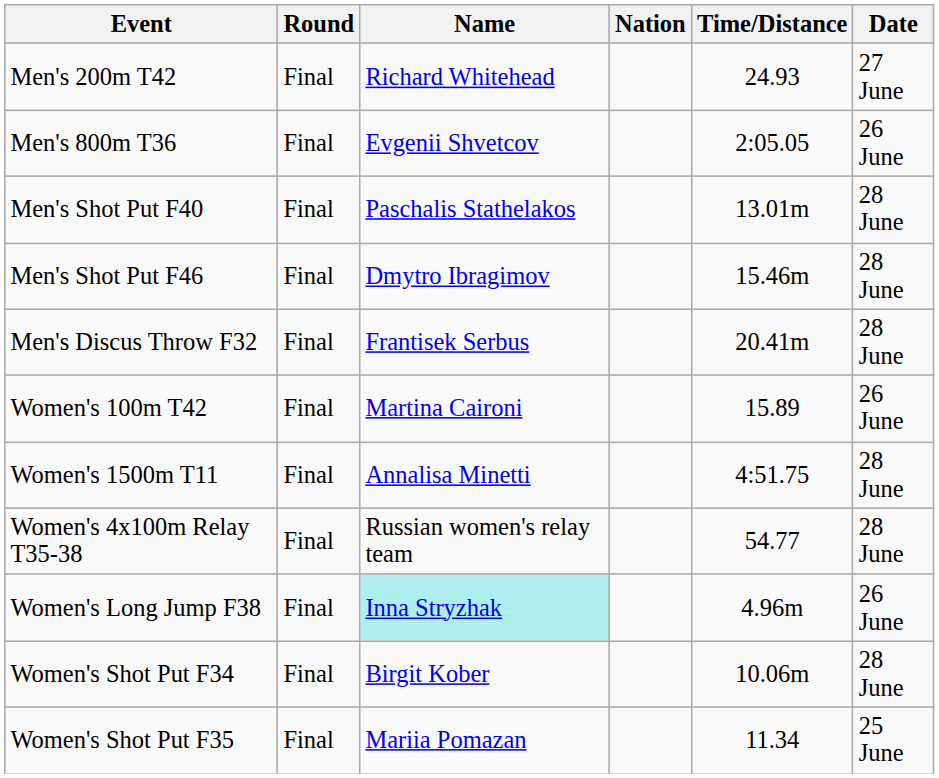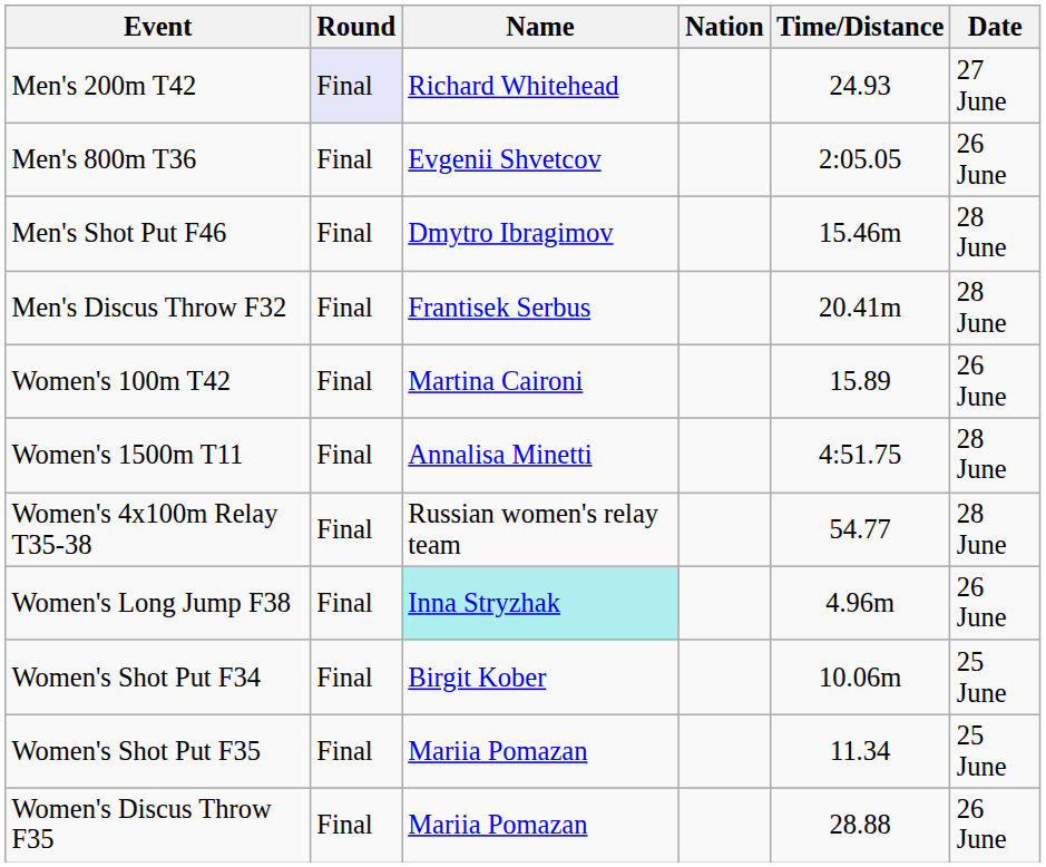 <table class="wikitable sortable">
 <tr>
 <th>Event</th>
 <th>Round</th>
 <th>Name</th>
 <th>Nation</th>
 <th>Time/Distance</th>
 <th>Date</th>
 </tr>
 <tr>
 <td>Men's 200m T42</td>
-<td>Final</td>
+<td style="background: lavender;">Final</td>
 <td><a href='#'>Richard Whitehead</a></td>
 <td></td>
 <td align=center>24.93</td>
 <td>27 June</td>
 </tr>
 <tr>
 <td>Men's 800m T36</td>
 <td>Final</td>
 <td><a href='#'>Evgenii Shvetcov</a></td>
 <td></td>
 <td align=center>2:05.05</td>
 <td>26 June</td>
-</tr>
-<tr>
-<td>Men's Shot Put F40</td>
-<td>Final</td>
-<td><a href='#'>Paschalis Stathelakos</a></td>
-<td></td>
-<td align=center>13.01m</td>
-<td>28 June</td>
 </tr>
 <tr>
 <td>Men's Shot Put F46</td>
 <td>Final</td>
 <td><a href='#'>Dmytro Ibragimov</a></td>
 <td></td>
 <td align=center>15.46m</td>
 <td>28 June</td>
 </tr>
 <tr>
 <td>Men's Discus Throw F32</td>
 <td>Final</td>
 <td><a href='#'>Frantisek Serbus</a></td>
 <td></td>
 <td align=center>20.41m</td>
 <td>28 June</td>
 </tr>
 <tr>
 <td>Women's 100m T42</td>
 <td>Final</td>
 <td><a href='#'>Martina Caironi</a></td>
 <td></td>
 <td align=center>15.89</td>
 <td>26 June</td>
 </tr>
 <tr>
 <td>Women's 1500m T11</td>
 <td>Final</td>
 <td><a href='#'>Annalisa Minetti</a></td>
 <td></td>
 <td align=center>4:51.75</td>
 <td>28 June</td>
 </tr>
 <tr>
 <td>Women's 4x100m Relay T35-38</td>
 <td>Final</td>
 <td>Russian women's relay team</td>
 <td></td>
 <td align=center>54.77</td>
 <td>28 June</td>
 </tr>
 <tr>
 <td>Women's Long Jump F38</td>
 <td>Final</td>
 <td style="background: paleturquoise;"><a href='#'>Inna Stryzhak</a></td>
 <td></td>
 <td align=center>4.96m</td>
 <td>26 June</td>
 </tr>
 <tr>
 <td>Women's Shot Put F34</td>
 <td>Final</td>
 <td><a href='#'>Birgit Kober</a></td>
 <td></td>
 <td align=center>10.06m</td>
-<td>28 June</td>
+<td>25 June</td>
 </tr>
 <tr>
 <td>Women's Shot Put F35</td>
 <td>Final</td>
 <td><a href='#'>Mariia Pomazan</a></td>
 <td></td>
 <td align=center>11.34</td>
 <td>25 June</td>
 </tr>
+<tr>
+<td>Women's Discus Throw F35</td>
+<td>Final</td>
+<td><a href='#'>Mariia Pomazan</a></td>
+<td></td>
+<td align=center>28.88</td>
+<td>26 June</td>
+</tr>
 </table>
